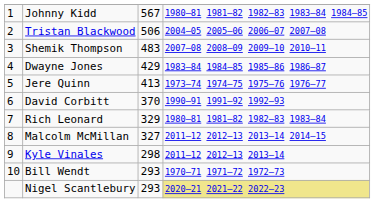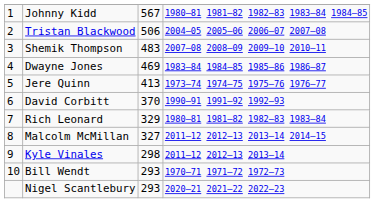 <table class="wikitable">
 <tr>
 </tr>
 <tr>
 <td>1</td>
 <td>Johnny Kidd</td>
 <td>567</td>
 <td style="font-size:80%;"><a href='#'>1980–81</a> <a href='#'>1981–82</a> <a href='#'>1982–83</a> <a href='#'>1983–84</a> <a href='#'>1984–85</a></td>
 </tr>
 <tr>
 <td>2</td>
 <td><a href='#'>Tristan Blackwood</a></td>
 <td>506</td>
 <td style="font-size:80%;"><a href='#'>2004–05</a> <a href='#'>2005–06</a> <a href='#'>2006–07</a> <a href='#'>2007–08</a></td>
 </tr>
 <tr>
 <td>3</td>
 <td>Shemik Thompson</td>
 <td>483</td>
 <td style="font-size:80%;"><a href='#'>2007–08</a> <a href='#'>2008–09</a> <a href='#'>2009–10</a> <a href='#'>2010–11</a></td>
 </tr>
 <tr>
 <td>4</td>
 <td>Dwayne Jones</td>
-<td>429</td>
+<td>469</td>
 <td style="font-size:80%;"><a href='#'>1983–84</a> <a href='#'>1984–85</a> <a href='#'>1985–86</a> <a href='#'>1986–87</a></td>
 </tr>
 <tr>
 <td>5</td>
 <td>Jere Quinn</td>
 <td>413</td>
 <td style="font-size:80%;"><a href='#'>1973–74</a> <a href='#'>1974–75</a> <a href='#'>1975–76</a> <a href='#'>1976–77</a></td>
 </tr>
 <tr>
 <td>6</td>
 <td>David Corbitt</td>
 <td>370</td>
 <td style="font-size:80%;"><a href='#'>1990–91</a> <a href='#'>1991–92</a> <a href='#'>1992–93</a></td>
 </tr>
 <tr>
 <td>7</td>
 <td>Rich Leonard</td>
 <td>329</td>
 <td style="font-size:80%;"><a href='#'>1980–81</a> <a href='#'>1981–82</a> <a href='#'>1982–83</a> <a href='#'>1983–84</a></td>
 </tr>
 <tr>
 <td>8</td>
 <td>Malcolm McMillan</td>
 <td>327</td>
 <td style="font-size:80%;"><a href='#'>2011–12</a> <a href='#'>2012–13</a> <a href='#'>2013–14</a> <a href='#'>2014–15</a></td>
 </tr>
 <tr>
 <td>9</td>
 <td><a href='#'>Kyle Vinales</a></td>
 <td>298</td>
 <td style="font-size:80%;"><a href='#'>2011–12</a> <a href='#'>2012–13</a> <a href='#'>2013–14</a></td>
 </tr>
 <tr>
 <td>10</td>
 <td>Bill Wendt</td>
 <td>293</td>
 <td style="font-size:80%;"><a href='#'>1970–71</a> <a href='#'>1971–72</a> <a href='#'>1972–73</a></td>
 </tr>
 <tr>
 <td></td>
 <td>Nigel Scantlebury</td>
 <td>293</td>
-<td style="background: khaki; font-size:80%;"><a href='#'>2020–21</a> <a href='#'>2021–22</a> <a href='#'>2022–23</a></td>
+<td style="font-size:80%;"><a href='#'>2020–21</a> <a href='#'>2021–22</a> <a href='#'>2022–23</a></td>
 </tr>
 </table>
